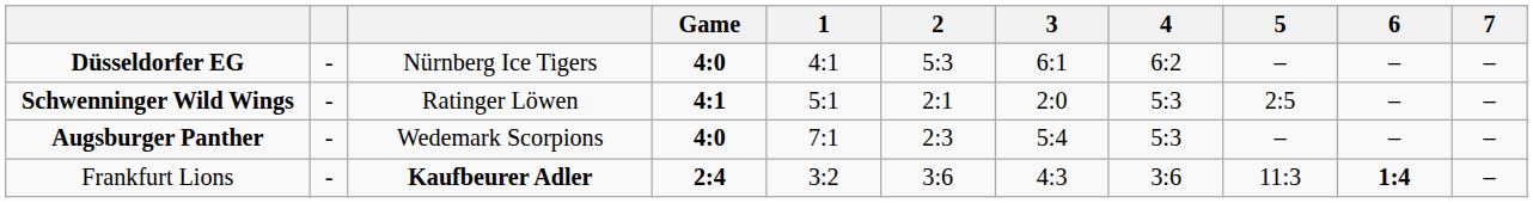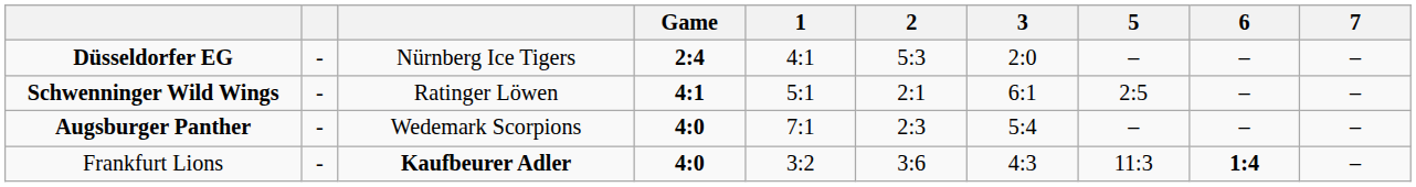 <table class="wikitable" width="80%">
 <tr style="background-color:#c0c0c0;">
 <th style="width:20%;"></th>
 <th style="width:2.5%;"></th>
 <th style="width:20%;"></th>
 <th style="width:7.5%;">Game</th>
 <th style="width:7.5%;">1</th>
 <th style="width:7.5%;">2</th>
 <th style="width:7.5%;">3</th>
-<th style="width:7.5%;">4</th>
 <th style="width:7.5%;">5</th>
 <th style="width:7.5%;">6</th>
 <th style="width:7.5%;">7</th>
 </tr>
 <tr align="center">
 <td><strong>Düsseldorfer EG</strong></td>
 <td>-</td>
 <td>Nürnberg Ice Tigers</td>
-<td><strong>4:0</strong></td>
+<td><strong>2:4</strong></td>
 <td>4:1</td>
 <td>5:3</td>
-<td>6:1</td>
-<td>6:2</td>
+<td>2:0</td>
 <td>–</td>
 <td>–</td>
 <td>–</td>
 </tr>
 <tr align="center">
 <td><strong>Schwenninger Wild Wings</strong></td>
 <td>-</td>
 <td>Ratinger Löwen</td>
 <td><strong>4:1</strong></td>
 <td>5:1</td>
 <td>2:1</td>
-<td>2:0</td>
-<td>5:3</td>
+<td>6:1</td>
 <td>2:5</td>
 <td>–</td>
 <td>–</td>
 </tr>
 <tr align="center">
 <td><strong>Augsburger Panther</strong></td>
 <td>-</td>
 <td>Wedemark Scorpions</td>
 <td><strong>4:0</strong></td>
 <td>7:1</td>
 <td>2:3</td>
 <td>5:4</td>
-<td>5:3</td>
 <td>–</td>
 <td>–</td>
 <td>–</td>
 </tr>
 <tr align="center">
 <td>Frankfurt Lions</td>
 <td>-</td>
 <td><strong>Kaufbeurer Adler</strong></td>
-<td><strong>2:4</strong></td>
+<td><strong>4:0</strong></td>
 <td>3:2</td>
 <td>3:6</td>
 <td>4:3</td>
-<td>3:6</td>
 <td>11:3</td>
 <td><strong>1:4</strong></td>
 <td>–</td>
 </tr>
 </table>
